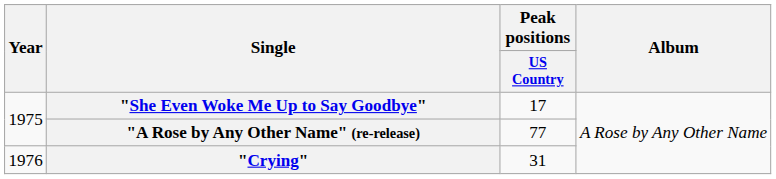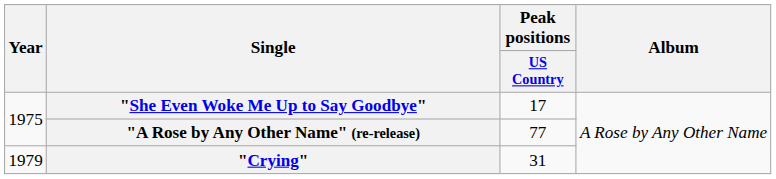 <table class="wikitable plainrowheaders" style="text-align:center;">
 <tr>
 <th rowspan="2">Year</th>
 <th rowspan="2" style="width:26em;">Single</th>
 <th>Peak positions</th>
 <th rowspan="2">Album</th>
 </tr>
 <tr style="font-size:smaller;">
 <th width="65"><a href='#'>US Country</a><br></th>
 </tr>
 <tr>
 <td rowspan="2">1975</td>
 <th scope="row">"<a href='#'>She Even Woke Me Up to Say Goodbye</a>"</th>
 <td>17</td>
 <td align="left" rowspan="3"><em>A Rose by Any Other Name</em></td>
 </tr>
 <tr>
 <th scope="row">"A Rose by Any Other Name" <small>(re-release)</small></th>
 <td>77</td>
 </tr>
 <tr>
-<td>1976</td>
+<td>1979</td>
 <th scope="row">"<a href='#'>Crying</a>"</th>
 <td>31</td>
 </tr>
 </table>
